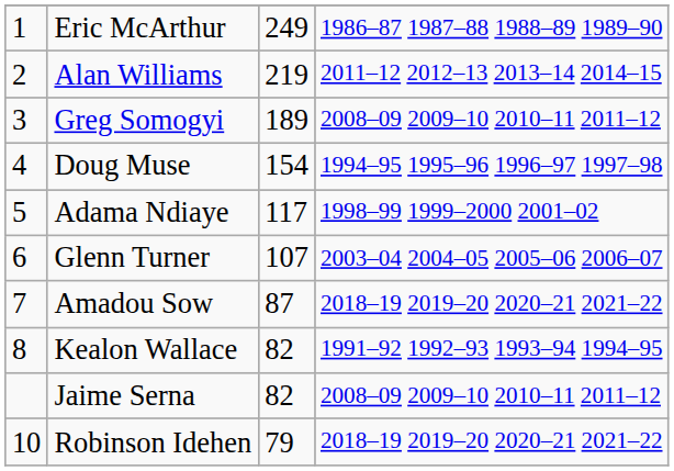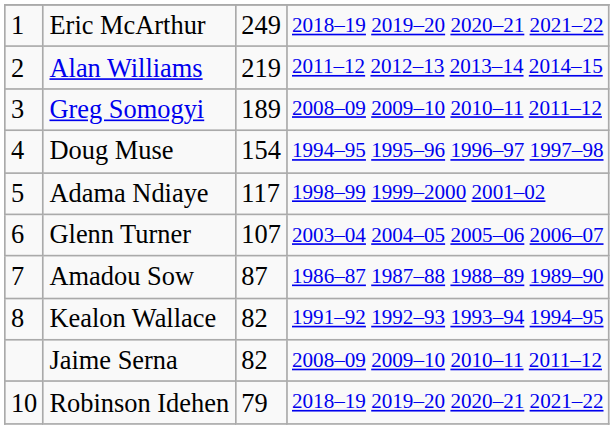 <table class="wikitable">
 <tr>
 </tr>
 <tr>
 <td>1</td>
 <td>Eric McArthur</td>
 <td>249</td>
-<td style="font-size:80%;"><a href='#'>1986–87</a> <a href='#'>1987–88</a> <a href='#'>1988–89</a> <a href='#'>1989–90</a></td>
+<td style="font-size:80%;"><a href='#'>2018–19</a> <a href='#'>2019–20</a> <a href='#'>2020–21</a> <a href='#'>2021–22</a></td>
 </tr>
 <tr>
 <td>2</td>
 <td><a href='#'>Alan Williams</a></td>
 <td>219</td>
 <td style="font-size:80%;"><a href='#'>2011–12</a> <a href='#'>2012–13</a> <a href='#'>2013–14</a> <a href='#'>2014–15</a></td>
 </tr>
 <tr>
 <td>3</td>
 <td><a href='#'>Greg Somogyi</a></td>
 <td>189</td>
 <td style="font-size:80%;"><a href='#'>2008–09</a> <a href='#'>2009–10</a> <a href='#'>2010–11</a> <a href='#'>2011–12</a></td>
 </tr>
 <tr>
 <td>4</td>
 <td>Doug Muse</td>
 <td>154</td>
 <td style="font-size:80%;"><a href='#'>1994–95</a> <a href='#'>1995–96</a> <a href='#'>1996–97</a> <a href='#'>1997–98</a></td>
 </tr>
 <tr>
 <td>5</td>
 <td>Adama Ndiaye</td>
 <td>117</td>
 <td style="font-size:80%;"><a href='#'>1998–99</a> <a href='#'>1999–2000</a> <a href='#'>2001–02</a></td>
 </tr>
 <tr>
 <td>6</td>
 <td>Glenn Turner</td>
 <td>107</td>
 <td style="font-size:80%;"><a href='#'>2003–04</a> <a href='#'>2004–05</a> <a href='#'>2005–06</a> <a href='#'>2006–07</a></td>
 </tr>
 <tr>
 <td>7</td>
 <td>Amadou Sow</td>
 <td>87</td>
-<td style="font-size:80%;"><a href='#'>2018–19</a> <a href='#'>2019–20</a> <a href='#'>2020–21</a> <a href='#'>2021–22</a></td>
+<td style="font-size:80%;"><a href='#'>1986–87</a> <a href='#'>1987–88</a> <a href='#'>1988–89</a> <a href='#'>1989–90</a></td>
 </tr>
 <tr>
 <td>8</td>
 <td>Kealon Wallace</td>
 <td>82</td>
 <td style="font-size:80%;"><a href='#'>1991–92</a> <a href='#'>1992–93</a> <a href='#'>1993–94</a> <a href='#'>1994–95</a></td>
 </tr>
 <tr>
 <td></td>
 <td>Jaime Serna</td>
 <td>82</td>
 <td style="font-size:80%;"><a href='#'>2008–09</a> <a href='#'>2009–10</a> <a href='#'>2010–11</a> <a href='#'>2011–12</a></td>
 </tr>
 <tr>
 <td>10</td>
 <td>Robinson Idehen</td>
 <td>79</td>
 <td style="font-size:80%;"><a href='#'>2018–19</a> <a href='#'>2019–20</a> <a href='#'>2020–21</a> <a href='#'>2021–22</a></td>
 </tr>
 </table>
